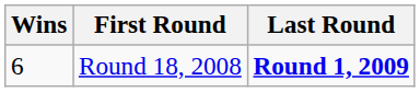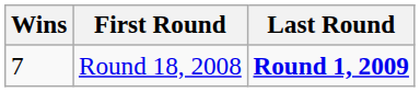 <table class="wikitable">
 <tr>
 <th>Wins</th>
 <th>First Round</th>
 <th>Last Round</th>
 </tr>
 <tr>
-<td>6</td>
+<td>7</td>
 <td><a href='#'>Round 18, 2008</a></td>
 <td><strong><a href='#'>Round 1, 2009</a></strong></td>
 </tr>
 </table>
